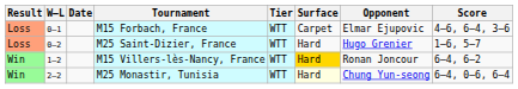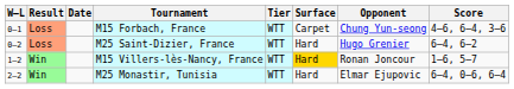 <table class="sortable wikitable">
 <tr>
+<th class="unsortable">W–L</th>
 <th>Result</th>
-<th class="unsortable">W–L</th>
 <th>Date</th>
 <th>Tournament</th>
 <th>Tier</th>
 <th>Surface</th>
 <th>Opponent</th>
 <th class="unsortable">Score</th>
 </tr>
 <tr>
+<td><small>0–1</small></td>
 <td bgcolor=FFA07A>Loss</td>
-<td><small>0–1</small></td>
 <td></td>
 <td style="background:#cffcff;">M15 Forbach, France</td>
 <td style="background:#cffcff;">WTT</td>
 <td>Carpet</td>
-<td> Elmar Ejupovic</td>
+<td> <a href='#'>Chung Yun-seong</a></td>
 <td>4–6, 6–4, 3–6</td>
 </tr>
 <tr>
+<td><small>0–2</small></td>
 <td bgcolor=FFA07A>Loss</td>
-<td><small>0–2</small></td>
 <td></td>
 <td style="background:#cffcff;">M25 Saint-Dizier, France</td>
 <td style="background:#cffcff;">WTT</td>
 <td>Hard</td>
 <td> <a href='#'>Hugo Grenier</a></td>
-<td>1–6, 5–7</td>
+<td>6–4, 6–2</td>
 </tr>
 <tr>
+<td><small>1–2</small></td>
 <td bgcolor=98FB98>Win</td>
-<td><small>1–2</small></td>
 <td></td>
 <td style="background:#cffcff;">M15 Villers-lès-Nancy, France</td>
 <td style="background:#cffcff;">WTT</td>
 <td style="background: gold;">Hard</td>
 <td> Ronan Joncour</td>
-<td>6–4, 6–2</td>
+<td>1–6, 5–7</td>
 </tr>
 <tr>
+<td><small>2–2</small></td>
 <td bgcolor=98FB98>Win</td>
-<td><small>2–2</small></td>
 <td></td>
 <td style="background:#cffcff;">M25 Monastir, Tunisia</td>
 <td style="background:#cffcff;">WTT</td>
-<td style="background: lightyellow;">Hard</td>
-<td> <a href='#'>Chung Yun-seong</a></td>
+<td>Hard</td>
+<td> Elmar Ejupovic</td>
 <td>6–4, 0–6, 6–4</td>
 </tr>
 </table>
